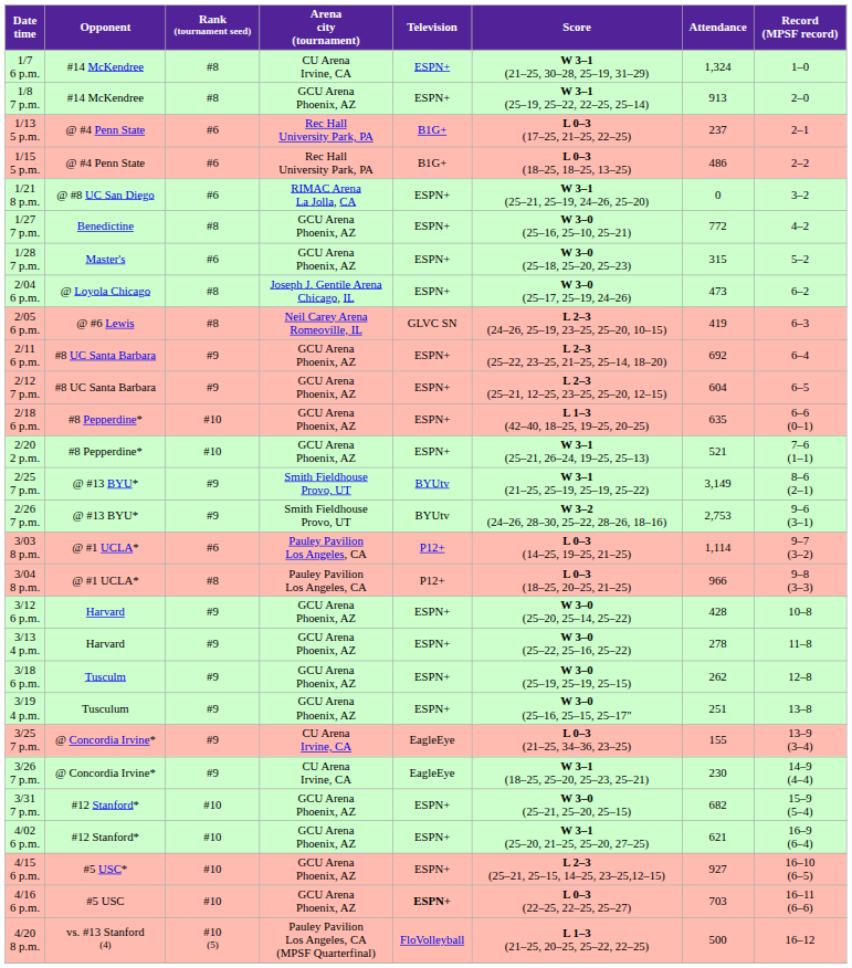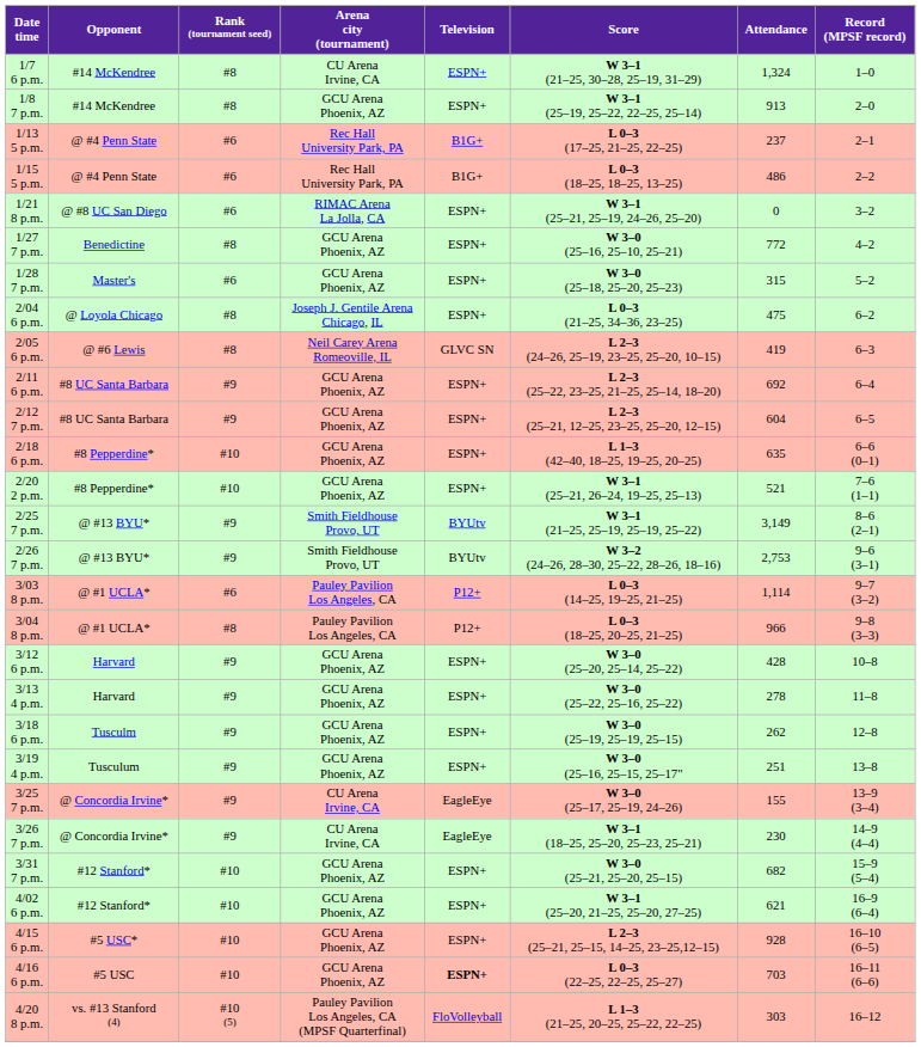 <table class="wikitable sortable" style="width:90%">
 <tr>
 <th style="background:#522398; color:#FFFFFF;" scope="col">Date<br>time</th>
 <th style="background:#522398; color:#FFFFFF;" scope="col">Opponent</th>
 <th style="background:#522398; color:#FFFFFF;" scope="col">Rank<br><sup>(tournament seed)</sup></th>
 <th style="background:#522398; color:#FFFFFF;" scope="col">Arena<br>city<br>(tournament)</th>
 <th style="background:#522398; color:#FFFFFF;" scope="col">Television</th>
 <th style="background:#522398; color:#FFFFFF;" scope="col">Score</th>
 <th style="background:#522398; color:#FFFFFF;" scope="col">Attendance</th>
 <th style="background:#522398; color:#FFFFFF;" scope="col">Record<br>(MPSF record)</th>
 </tr>
 <tr align="center" bgcolor="#ccffcc">
 <td>1/7<br>6 p.m.</td>
 <td>#14 <a href='#'>McKendree</a></td>
 <td>#8</td>
 <td>CU Arena<br>Irvine, CA</td>
 <td><a href='#'>ESPN+</a></td>
 <td><strong>W 3–1</strong><br>(21–25, 30–28, 25–19, 31–29)</td>
 <td>1,324</td>
 <td>1–0</td>
 </tr>
 <tr align="center" bgcolor="#ccffcc">
 <td>1/8<br>7 p.m.</td>
 <td>#14 McKendree</td>
 <td>#8</td>
 <td>GCU Arena<br>Phoenix, AZ</td>
 <td>ESPN+</td>
 <td><strong>W 3–1</strong><br>(25–19, 25–22, 22–25, 25–14)</td>
 <td>913</td>
 <td>2–0</td>
 </tr>
 <tr align="center" bgcolor="#ffbbb">
 <td>1/13<br>5 p.m.</td>
 <td>@ #4 <a href='#'>Penn State</a></td>
 <td>#6</td>
 <td><a href='#'>Rec Hall</a><br><a href='#'>University Park, PA</a></td>
 <td><a href='#'>B1G+</a></td>
 <td><strong>L 0–3</strong><br> (17–25, 21–25, 22–25)</td>
 <td>237</td>
 <td>2–1</td>
 </tr>
 <tr align="center" bgcolor="#ffbbb">
 <td>1/15<br>5 p.m.</td>
 <td>@ #4 Penn State</td>
 <td>#6</td>
 <td>Rec Hall<br>University Park, PA</td>
 <td>B1G+</td>
 <td><strong>L 0–3</strong><br> (18–25, 18–25, 13–25)</td>
 <td>486</td>
 <td>2–2</td>
 </tr>
 <tr align="center" bgcolor="#ccffcc">
 <td>1/21<br>8 p.m.</td>
 <td>@ #8 <a href='#'>UC San Diego</a></td>
 <td>#6</td>
 <td><a href='#'>RIMAC Arena</a><br><a href='#'>La Jolla</a>, <a href='#'>CA</a></td>
 <td>ESPN+</td>
 <td><strong>W 3–1</strong><br>(25–21, 25–19, 24–26, 25–20)</td>
 <td>0</td>
 <td>3–2</td>
 </tr>
 <tr align="center" bgcolor="#ccffcc">
 <td>1/27<br>7 p.m.</td>
 <td><a href='#'>Benedictine</a></td>
 <td>#8</td>
 <td>GCU Arena<br>Phoenix, AZ</td>
 <td>ESPN+</td>
 <td><strong>W 3–0</strong><br>(25–16, 25–10, 25–21)</td>
 <td>772</td>
 <td>4–2</td>
 </tr>
 <tr align="center" bgcolor="#ccffcc">
 <td>1/28<br>7 p.m.</td>
 <td><a href='#'>Master's</a></td>
 <td>#6</td>
 <td>GCU Arena<br>Phoenix, AZ</td>
 <td>ESPN+</td>
 <td><strong>W 3–0</strong><br>(25–18, 25–20, 25–23)</td>
 <td>315</td>
 <td>5–2</td>
 </tr>
 <tr align="center" bgcolor="#ccffcc">
 <td>2/04<br>6 p.m.</td>
 <td>@ <a href='#'>Loyola Chicago</a></td>
 <td>#8</td>
 <td><a href='#'>Joseph J. Gentile Arena</a><br><a href='#'>Chicago</a>, <a href='#'>IL</a></td>
 <td>ESPN+</td>
-<td><strong>W 3–0</strong><br>(25–17, 25–19, 24–26)</td>
-<td>473</td>
+<td><strong>L 0–3</strong><br>(21–25, 34–36, 23–25)</td>
+<td>475</td>
 <td>6–2</td>
 </tr>
 <tr align="center" bgcolor="#ffbbb">
 <td>2/05<br>6 p.m.</td>
 <td>@ #6 <a href='#'>Lewis</a></td>
 <td>#8</td>
 <td><a href='#'>Neil Carey Arena</a><br><a href='#'>Romeoville, IL</a></td>
 <td>GLVC SN</td>
 <td><strong>L 2–3</strong><br>(24–26, 25–19, 23–25, 25–20, 10–15)</td>
 <td>419</td>
 <td>6–3</td>
 </tr>
 <tr align="center" bgcolor="#ffbbb">
 <td>2/11<br>6 p.m.</td>
 <td>#8 <a href='#'>UC Santa Barbara</a></td>
 <td>#9</td>
 <td>GCU Arena<br>Phoenix, AZ</td>
 <td>ESPN+</td>
 <td><strong>L 2–3</strong><br>(25–22, 23–25, 21–25, 25–14, 18–20)</td>
 <td>692</td>
 <td>6–4</td>
 </tr>
 <tr align="center" bgcolor="#ffbbb">
 <td>2/12<br>7 p.m.</td>
 <td>#8 UC Santa Barbara</td>
 <td>#9</td>
 <td>GCU Arena<br>Phoenix, AZ</td>
 <td>ESPN+</td>
 <td><strong>L 2–3</strong><br>(25–21, 12–25, 23–25, 25–20, 12–15)</td>
 <td>604</td>
 <td>6–5</td>
 </tr>
 <tr align="center" bgcolor="#ffbbb">
 <td>2/18<br>6 p.m.</td>
 <td>#8 <a href='#'>Pepperdine</a>*</td>
 <td>#10</td>
 <td>GCU Arena<br>Phoenix, AZ</td>
 <td>ESPN+</td>
 <td><strong>L 1–3</strong><br>(42–40, 18–25, 19–25, 20–25)</td>
 <td>635</td>
 <td>6–6<br>(0–1)</td>
 </tr>
 <tr align="center" bgcolor="#ccffcc">
 <td>2/20<br>2 p.m.</td>
 <td>#8 Pepperdine*</td>
 <td>#10</td>
 <td>GCU Arena<br>Phoenix, AZ</td>
 <td>ESPN+</td>
 <td><strong>W 3–1</strong><br>(25–21, 26–24, 19–25, 25–13)</td>
 <td>521</td>
 <td>7–6<br>(1–1)</td>
 </tr>
 <tr align="center" bgcolor="#ccffcc">
 <td>2/25<br>7 p.m.</td>
 <td>@ #13 <a href='#'>BYU</a>*</td>
 <td>#9</td>
 <td><a href='#'>Smith Fieldhouse</a><br><a href='#'>Provo, UT</a></td>
 <td><a href='#'>BYUtv</a></td>
 <td><strong>W 3–1</strong><br>(21–25, 25–19, 25–19, 25–22)</td>
 <td>3,149</td>
 <td>8–6<br>(2–1)</td>
 </tr>
 <tr align="center" bgcolor="#ccffcc">
 <td>2/26<br>7 p.m.</td>
 <td>@ #13 BYU*</td>
 <td>#9</td>
 <td>Smith Fieldhouse<br>Provo, UT</td>
 <td>BYUtv</td>
 <td><strong>W 3–2</strong><br>(24–26, 28–30, 25–22, 28–26, 18–16)</td>
 <td>2,753</td>
 <td>9–6<br>(3–1)</td>
 </tr>
 <tr align="center" bgcolor="#ffbbb">
 <td>3/03<br>8 p.m.</td>
 <td>@ #1 <a href='#'>UCLA</a>*</td>
 <td>#6</td>
 <td><a href='#'>Pauley Pavilion</a><br><a href='#'>Los Angeles</a>, CA</td>
 <td><a href='#'>P12+</a></td>
 <td><strong>L 0–3</strong><br>(14–25, 19–25, 21–25)</td>
 <td>1,114</td>
 <td>9–7<br>(3–2)</td>
 </tr>
 <tr align="center" bgcolor="#ffbbb">
 <td>3/04<br>8 p.m.</td>
 <td>@ #1 UCLA*</td>
 <td>#8</td>
 <td>Pauley Pavilion<br>Los Angeles, CA</td>
 <td>P12+</td>
 <td><strong>L 0–3</strong><br>(18–25, 20–25, 21–25)</td>
 <td>966</td>
 <td>9–8<br>(3–3)</td>
 </tr>
 <tr align="center" bgcolor="#ccffcc">
 <td>3/12<br>6 p.m.</td>
 <td><a href='#'>Harvard</a></td>
 <td>#9</td>
 <td>GCU Arena<br>Phoenix, AZ</td>
 <td>ESPN+</td>
 <td><strong>W 3–0</strong><br>(25–20, 25–14, 25–22)</td>
 <td>428</td>
 <td>10–8</td>
 </tr>
 <tr align="center" bgcolor="#ccffcc">
 <td>3/13<br>4 p.m.</td>
 <td>Harvard</td>
 <td>#9</td>
 <td>GCU Arena<br>Phoenix, AZ</td>
 <td>ESPN+</td>
 <td><strong>W 3–0</strong><br>(25–22, 25–16, 25–22)</td>
 <td>278</td>
 <td>11–8</td>
 </tr>
 <tr align="center" bgcolor="#ccffcc">
 <td>3/18<br>6 p.m.</td>
 <td><a href='#'>Tusculm</a></td>
 <td>#9</td>
 <td>GCU Arena<br>Phoenix, AZ</td>
 <td>ESPN+</td>
 <td><strong>W 3–0</strong><br>(25–19, 25–19, 25–15)</td>
 <td>262</td>
 <td>12–8</td>
 </tr>
 <tr align="center" bgcolor="#ccffcc">
 <td>3/19<br>4 p.m.</td>
 <td>Tusculum</td>
 <td>#9</td>
 <td>GCU Arena<br>Phoenix, AZ</td>
 <td>ESPN+</td>
 <td><strong>W 3–0</strong><br>(25–16, 25–15, 25–17"</td>
 <td>251</td>
 <td>13–8</td>
 </tr>
 <tr align="center" bgcolor="#ffbbb">
 <td>3/25<br>7 p.m.</td>
 <td>@ <a href='#'>Concordia Irvine</a>*</td>
 <td>#9</td>
 <td>CU Arena<br><a href='#'>Irvine, CA</a></td>
 <td>EagleEye</td>
-<td><strong>L 0–3</strong><br>(21–25, 34–36, 23–25)</td>
+<td><strong>W 3–0</strong><br>(25–17, 25–19, 24–26)</td>
 <td>155</td>
 <td>13–9<br>(3–4)</td>
 </tr>
 <tr align="center" bgcolor="#ccffcc">
 <td>3/26<br>7 p.m.</td>
 <td>@ Concordia Irvine*</td>
 <td>#9</td>
 <td>CU Arena<br>Irvine, CA</td>
 <td>EagleEye</td>
 <td><strong>W 3–1</strong><br>(18–25, 25–20, 25–23, 25–21)</td>
 <td>230</td>
 <td>14–9<br>(4–4)</td>
 </tr>
 <tr align="center" bgcolor="#ccffcc">
 <td>3/31<br>7 p.m.</td>
 <td>#12 <a href='#'>Stanford</a>*</td>
 <td>#10</td>
 <td>GCU Arena<br>Phoenix, AZ</td>
 <td>ESPN+</td>
 <td><strong>W 3–0</strong><br>(25–21, 25–20, 25–15)</td>
 <td>682</td>
 <td>15–9<br>(5–4)</td>
 </tr>
 <tr align="center" bgcolor="#ccffcc">
 <td>4/02<br>6 p.m.</td>
 <td>#12 Stanford*</td>
 <td>#10</td>
 <td>GCU Arena<br>Phoenix, AZ</td>
 <td>ESPN+</td>
 <td><strong>W 3–1</strong><br>(25–20, 21–25, 25–20, 27–25)</td>
 <td>621</td>
 <td>16–9<br>(6–4)</td>
 </tr>
 <tr align="center" bgcolor="#ffbbb">
 <td>4/15<br>6 p.m.</td>
 <td>#5 <a href='#'>USC</a>*</td>
 <td>#10</td>
 <td>GCU Arena<br>Phoenix, AZ</td>
 <td>ESPN+</td>
 <td><strong>L 2–3</strong><br>(25–21, 25–15, 14–25, 23–25,12–15)</td>
-<td>927</td>
+<td>928</td>
 <td>16–10<br>(6–5)</td>
 </tr>
 <tr align="center" bgcolor="#ffbbb">
 <td>4/16<br>6 p.m.</td>
 <td>#5 USC</td>
 <td>#10</td>
 <td>GCU Arena<br>Phoenix, AZ</td>
 <td><strong>ESPN+</strong></td>
 <td><strong>L 0–3</strong><br>(22–25, 22–25, 25–27)</td>
 <td>703</td>
 <td>16–11<br>(6–6)</td>
 </tr>
 <tr align="center" bgcolor="#ffbbb">
 <td>4/20<br>8 p.m.</td>
 <td>vs. #13 Stanford <br> <sup>(4)</sup></td>
 <td>#10 <br> <sup>(5)</sup></td>
 <td>Pauley Pavilion<br>Los Angeles, CA<br>(MPSF Quarterfinal)</td>
 <td><a href='#'>FloVolleyball</a></td>
 <td><strong>L 1–3</strong><br>(21–25, 20–25, 25–22, 22–25)</td>
-<td>500</td>
+<td>303</td>
 <td>16–12</td>
 </tr>
 <tr>
 </tr>
 </table>
